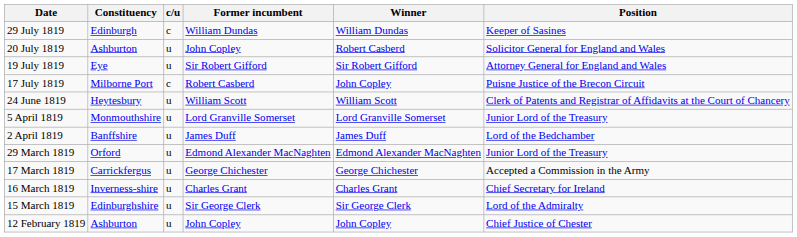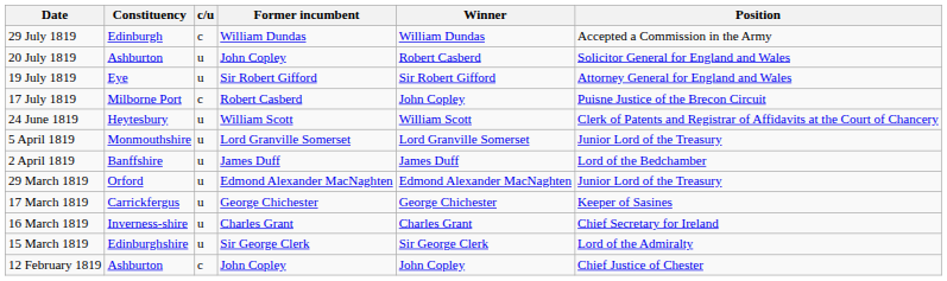 <table class="wikitable">
 <tr>
 <th>Date</th>
 <th>Constituency</th>
 <th>c/u</th>
 <th>Former incumbent</th>
 <th>Winner</th>
 <th>Position</th>
 </tr>
 <tr>
 <td>29 July 1819</td>
 <td><a href='#'>Edinburgh</a></td>
 <td>c</td>
 <td><a href='#'>William Dundas</a></td>
 <td><a href='#'>William Dundas</a></td>
-<td><a href='#'>Keeper of Sasines</a></td>
+<td>Accepted a Commission in the Army</td>
 </tr>
 <tr>
 <td>20 July 1819</td>
 <td><a href='#'>Ashburton</a></td>
 <td>u</td>
 <td><a href='#'>John Copley</a></td>
 <td><a href='#'>Robert Casberd</a></td>
 <td><a href='#'>Solicitor General for England and Wales</a></td>
 </tr>
 <tr>
 <td>19 July 1819</td>
 <td><a href='#'>Eye</a></td>
 <td>u</td>
 <td><a href='#'>Sir Robert Gifford</a></td>
 <td><a href='#'>Sir Robert Gifford</a></td>
 <td><a href='#'>Attorney General for England and Wales</a></td>
 </tr>
 <tr>
 <td>17 July 1819</td>
 <td><a href='#'>Milborne Port</a></td>
 <td>c</td>
 <td><a href='#'>Robert Casberd</a></td>
 <td><a href='#'>John Copley</a></td>
 <td><a href='#'>Puisne Justice of the Brecon Circuit</a></td>
 </tr>
 <tr>
 <td>24 June 1819</td>
 <td><a href='#'>Heytesbury</a></td>
 <td>u</td>
 <td><a href='#'>William Scott</a></td>
 <td><a href='#'>William Scott</a></td>
 <td><a href='#'>Clerk of Patents and Registrar of Affidavits at the Court of Chancery</a></td>
 </tr>
 <tr>
 <td>5 April 1819</td>
 <td><a href='#'>Monmouthshire</a></td>
 <td>u</td>
 <td><a href='#'>Lord Granville Somerset</a></td>
 <td><a href='#'>Lord Granville Somerset</a></td>
 <td><a href='#'>Junior Lord of the Treasury</a></td>
 </tr>
 <tr>
 <td>2 April 1819</td>
 <td><a href='#'>Banffshire</a></td>
 <td>u</td>
 <td><a href='#'>James Duff</a></td>
 <td><a href='#'>James Duff</a></td>
 <td><a href='#'>Lord of the Bedchamber</a></td>
 </tr>
 <tr>
 <td>29 March 1819</td>
 <td><a href='#'>Orford</a></td>
 <td>u</td>
 <td><a href='#'>Edmond Alexander MacNaghten</a></td>
 <td><a href='#'>Edmond Alexander MacNaghten</a></td>
 <td><a href='#'>Junior Lord of the Treasury</a></td>
 </tr>
 <tr>
 <td>17 March 1819</td>
 <td><a href='#'>Carrickfergus</a></td>
 <td>u</td>
 <td><a href='#'>George Chichester</a></td>
 <td><a href='#'>George Chichester</a></td>
-<td>Accepted a Commission in the Army</td>
+<td><a href='#'>Keeper of Sasines</a></td>
 </tr>
 <tr>
 <td>16 March 1819</td>
 <td><a href='#'>Inverness-shire</a></td>
 <td>u</td>
 <td><a href='#'>Charles Grant</a></td>
 <td><a href='#'>Charles Grant</a></td>
 <td><a href='#'>Chief Secretary for Ireland</a></td>
 </tr>
 <tr>
 <td>15 March 1819</td>
 <td><a href='#'>Edinburghshire</a></td>
 <td>u</td>
 <td><a href='#'>Sir George Clerk</a></td>
 <td><a href='#'>Sir George Clerk</a></td>
 <td><a href='#'>Lord of the Admiralty</a></td>
 </tr>
 <tr>
 <td>12 February 1819</td>
 <td><a href='#'>Ashburton</a></td>
-<td>u</td>
+<td>c</td>
 <td><a href='#'>John Copley</a></td>
 <td><a href='#'>John Copley</a></td>
 <td><a href='#'>Chief Justice of Chester</a></td>
 </tr>
 </table>
